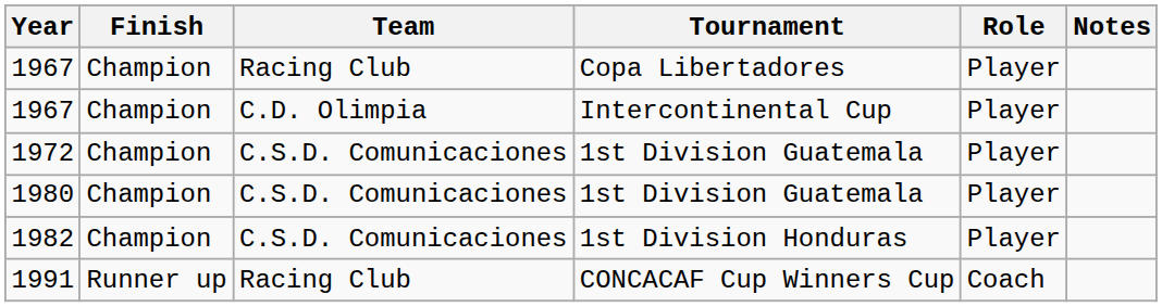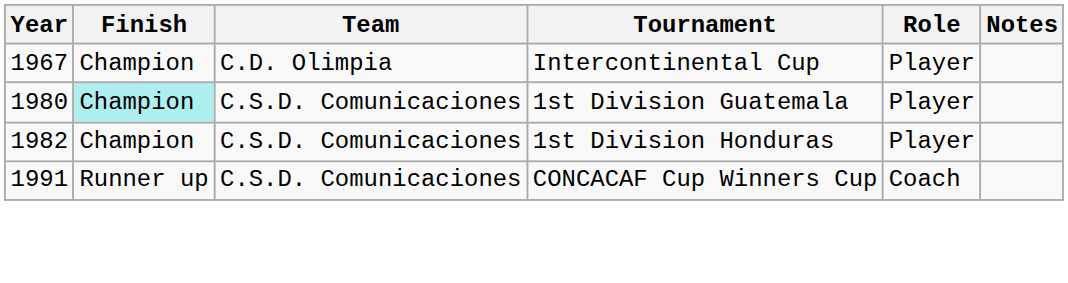 <table class=wikitable>
 <tr>
 <th>Year</th>
 <th>Finish</th>
 <th>Team</th>
 <th>Tournament</th>
 <th>Role</th>
 <th>Notes</th>
 </tr>
 <tr>
 <td>1967</td>
 <td>Champion</td>
-<td>Racing Club</td>
-<td>Copa Libertadores</td>
-<td>Player</td>
-<td></td>
-</tr>
-<tr>
-<td>1967</td>
-<td>Champion</td>
 <td>C.D. Olimpia</td>
 <td>Intercontinental Cup</td>
 <td>Player</td>
 <td></td>
 </tr>
 <tr>
-<td>1972</td>
-<td>Champion</td>
-<td>C.S.D. Comunicaciones</td>
-<td>1st Division Guatemala</td>
-<td>Player</td>
-<td></td>
-</tr>
-<tr>
 <td>1980</td>
-<td>Champion</td>
+<td style="background: paleturquoise;">Champion</td>
 <td>C.S.D. Comunicaciones</td>
 <td>1st Division Guatemala</td>
 <td>Player</td>
 <td></td>
 </tr>
 <tr>
 <td>1982</td>
 <td>Champion</td>
 <td>C.S.D. Comunicaciones</td>
 <td>1st Division Honduras</td>
 <td>Player</td>
 <td></td>
 </tr>
 <tr>
 <td>1991</td>
 <td>Runner up</td>
-<td>Racing Club</td>
+<td>C.S.D. Comunicaciones</td>
 <td>CONCACAF Cup Winners Cup</td>
 <td>Coach</td>
 <td></td>
 </tr>
 </table>
